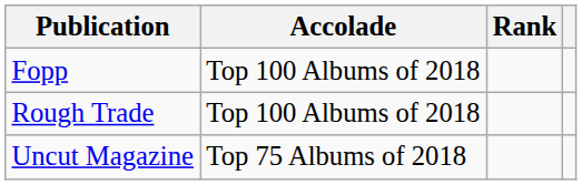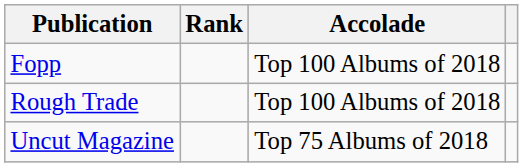 <table class="sortable wikitable">
 <tr>
 <th>Publication</th>
+<th>Rank</th>
 <th>Accolade</th>
-<th>Rank</th>
 <th class="unsortable"></th>
 </tr>
 <tr>
 <td><a href='#'>Fopp</a></td>
+<td></td>
 <td>Top 100 Albums of 2018</td>
-<td></td>
 <td></td>
 </tr>
 <tr>
 <td><a href='#'>Rough Trade</a></td>
+<td></td>
 <td>Top 100 Albums of 2018</td>
-<td></td>
 <td></td>
 </tr>
 <tr>
 <td><a href='#'>Uncut Magazine</a></td>
+<td></td>
 <td>Top 75 Albums of 2018</td>
-<td></td>
 <td></td>
 </tr>
 </table>
